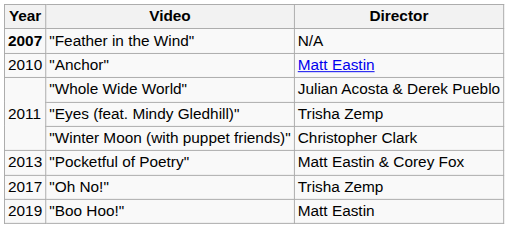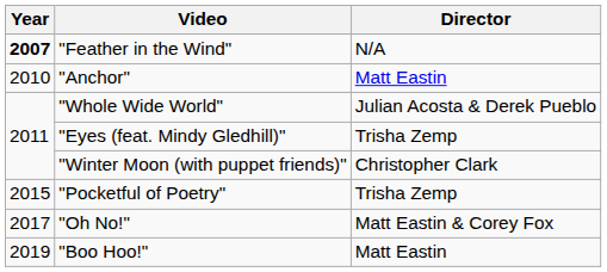 <table class="wikitable">
 <tr>
 <th>Year</th>
 <th>Video</th>
 <th>Director</th>
 </tr>
 <tr>
 <td><strong>2007</strong></td>
 <td>"Feather in the Wind"</td>
 <td>N/A</td>
 </tr>
 <tr>
 <td>2010</td>
 <td>"Anchor"</td>
 <td><a href='#'>Matt Eastin</a></td>
 </tr>
 <tr>
 <td rowspan="3">2011</td>
 <td>"Whole Wide World"</td>
 <td>Julian Acosta & Derek Pueblo</td>
 </tr>
 <tr>
 <td>"Eyes (feat. Mindy Gledhill)"</td>
 <td>Trisha Zemp</td>
 </tr>
 <tr>
 <td>"Winter Moon (with puppet friends)"</td>
 <td>Christopher Clark</td>
 </tr>
 <tr>
-<td>2013</td>
+<td>2015</td>
 <td>"Pocketful of Poetry"</td>
-<td>Matt Eastin & Corey Fox</td>
+<td>Trisha Zemp</td>
 </tr>
 <tr>
 <td>2017</td>
 <td>"Oh No!"</td>
-<td>Trisha Zemp</td>
+<td>Matt Eastin & Corey Fox</td>
 </tr>
 <tr>
 <td>2019</td>
 <td>"Boo Hoo!"</td>
 <td>Matt Eastin</td>
 </tr>
 </table>
